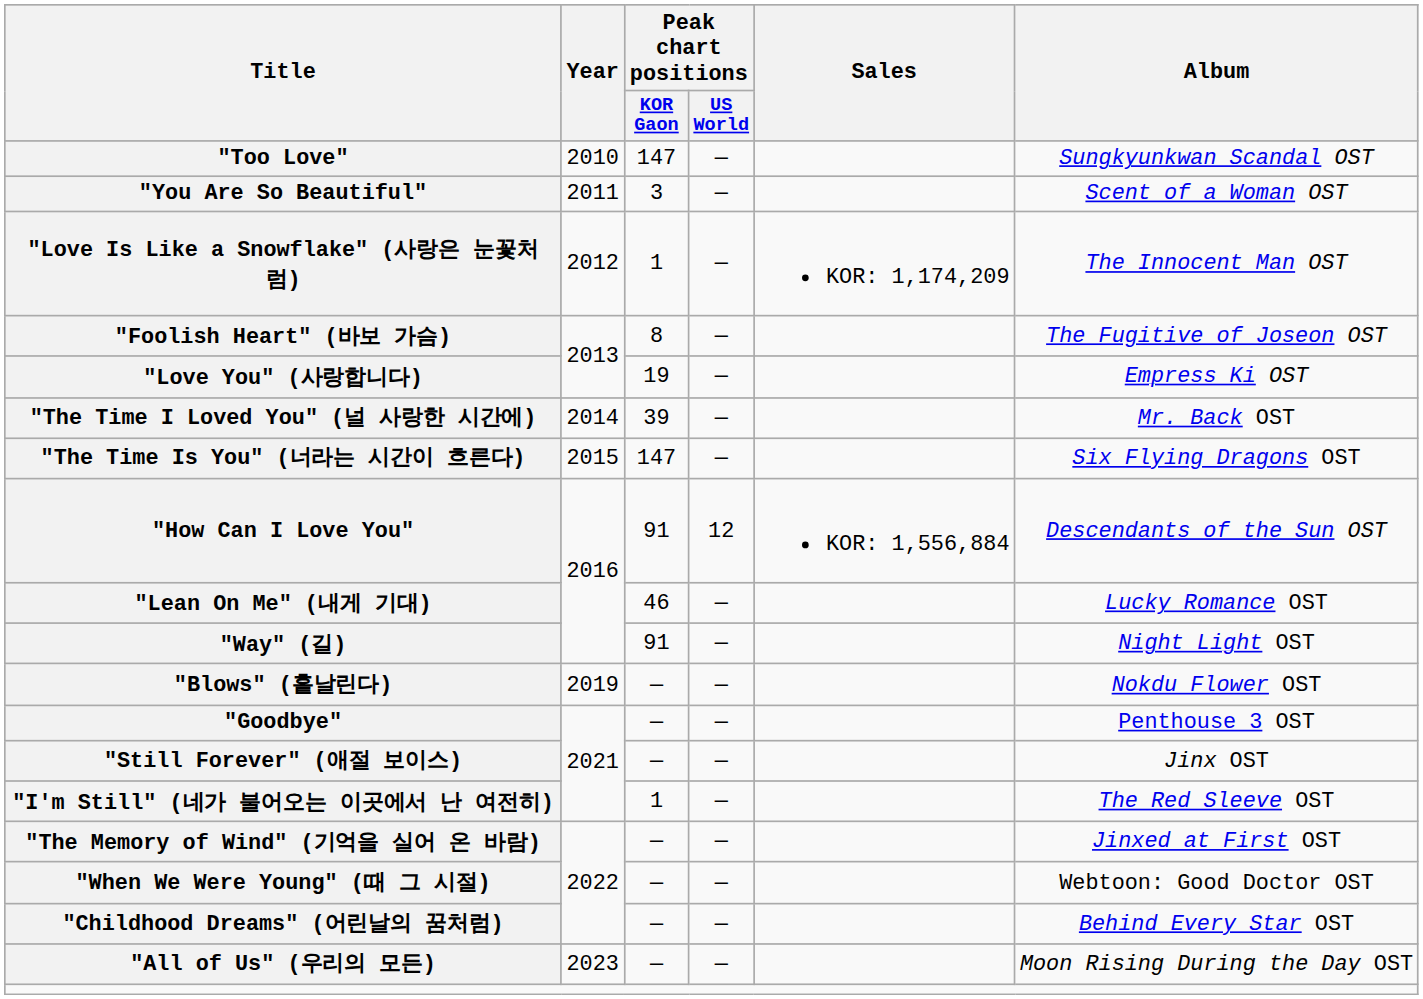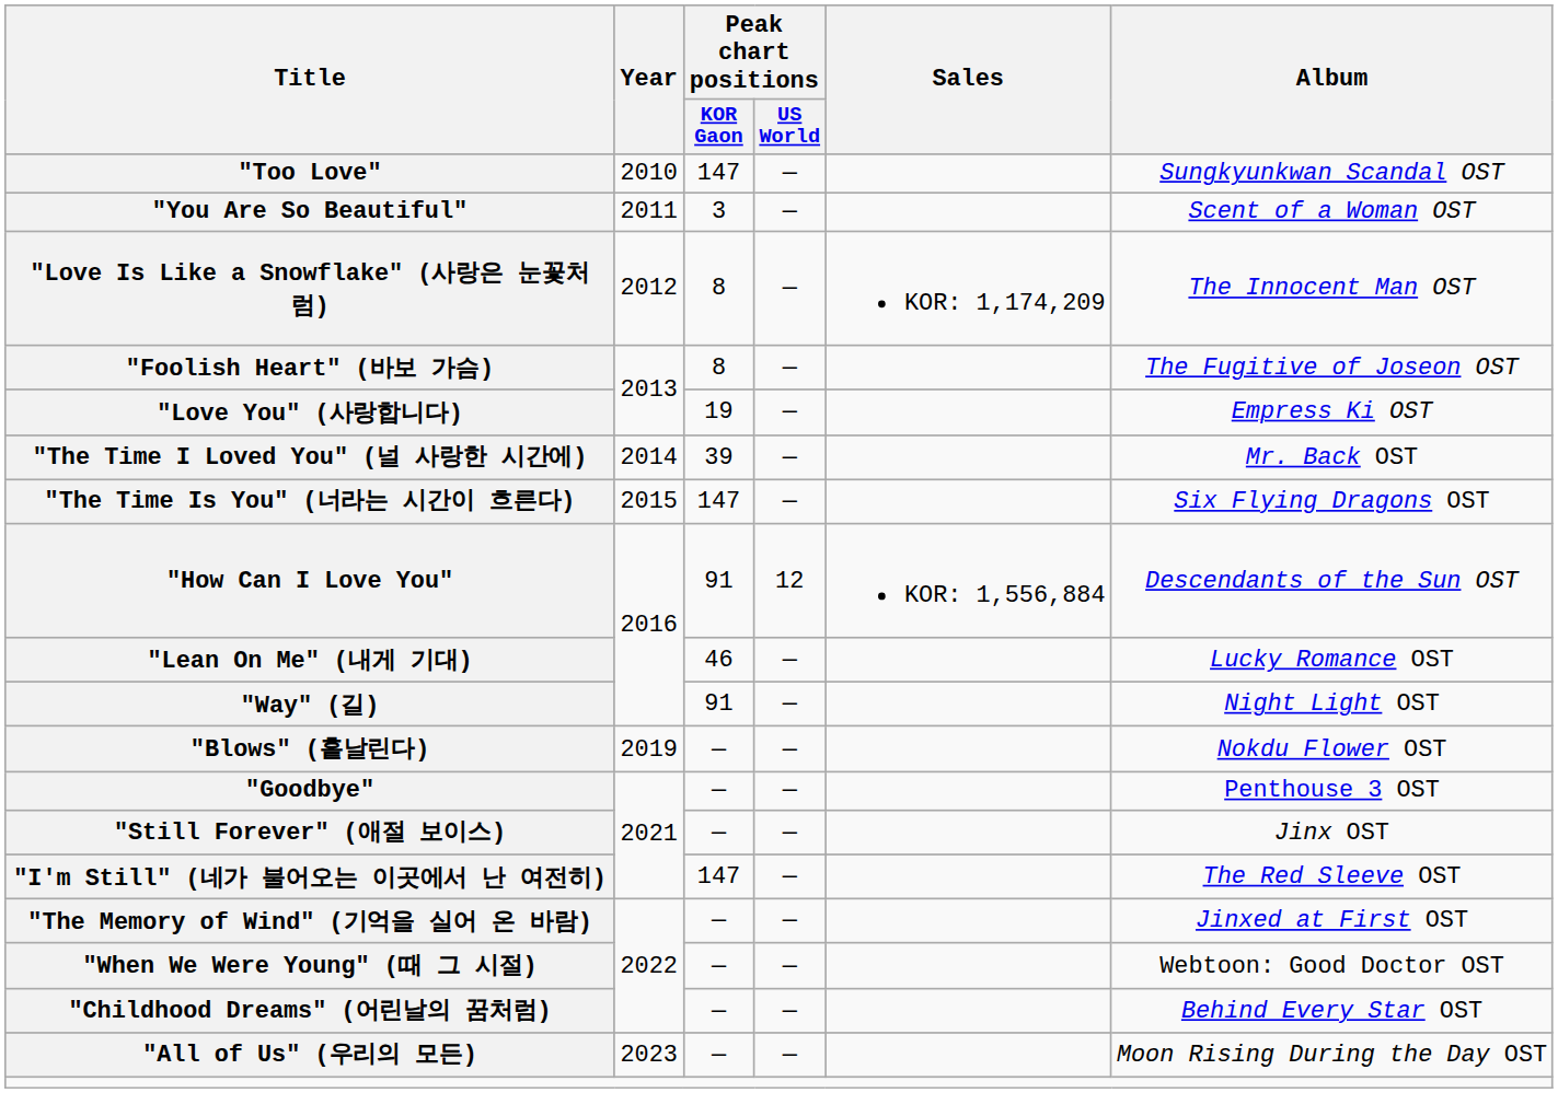 <table class="wikitable plainrowheaders" style="text-align:center;">
 <tr>
 <th scope="col" rowspan="2" style="width:25em;">Title</th>
 <th scope="col" rowspan="2">Year</th>
 <th colspan="2" scope="col">Peak chart positions</th>
 <th scope="col" rowspan="2">Sales</th>
 <th scope="col" rowspan="2">Album</th>
 </tr>
 <tr>
 <th scope="col" style="width:3em;font-size:85%;"><a href='#'>KOR<br>Gaon</a><br></th>
 <th scope="col" style="width:3em;font-size:85%;"><a href='#'>US<br>World</a><br></th>
 </tr>
 <tr>
 <th scope="row">"Too Love"</th>
 <td>2010</td>
 <td>147</td>
 <td>—</td>
 <td></td>
 <td><em><a href='#'>Sungkyunkwan Scandal</a> OST</em></td>
 </tr>
 <tr>
 <th scope="row">"You Are So Beautiful"</th>
 <td>2011</td>
 <td>3</td>
 <td>—</td>
 <td></td>
 <td><em><a href='#'>Scent of a Woman</a> OST</em></td>
 </tr>
 <tr>
 <th scope="row">"Love Is Like a Snowflake" (사랑은 눈꽃처럼)</th>
 <td>2012</td>
-<td>1</td>
+<td>8</td>
 <td>—</td>
 <td><br><ul><li>KOR: 1,174,209</li></ul></td>
 <td><em><a href='#'>The Innocent Man</a> OST</em></td>
 </tr>
 <tr>
 <th scope="row">"Foolish Heart" (바보 가슴)</th>
 <td rowspan="2">2013</td>
 <td>8</td>
 <td>—</td>
 <td></td>
 <td><em><a href='#'>The Fugitive of Joseon</a> OST</em></td>
 </tr>
 <tr>
 <th scope="row">"Love You" (사랑합니다)</th>
 <td>19</td>
 <td>—</td>
 <td></td>
 <td><em><a href='#'>Empress Ki</a> OST</em></td>
 </tr>
 <tr>
 <th scope="row">"The Time I Loved You" (널 사랑한 시간에)</th>
 <td>2014</td>
 <td>39</td>
 <td>—</td>
 <td></td>
 <td><em><a href='#'>Mr. Back</a></em> OST</td>
 </tr>
 <tr>
 <th scope="row">"The Time Is You" (너라는 시간이 흐른다)</th>
 <td>2015</td>
 <td>147</td>
 <td>—</td>
 <td></td>
 <td><em><a href='#'>Six Flying Dragons</a></em> OST</td>
 </tr>
 <tr>
 <th scope="row">"How Can I Love You"</th>
 <td rowspan="3">2016</td>
 <td>91</td>
 <td>12</td>
 <td><br><ul><li>KOR: 1,556,884</li></ul></td>
 <td><em><a href='#'>Descendants of the Sun</a> OST</em></td>
 </tr>
 <tr>
 <th scope="row">"Lean On Me" (내게 기대)</th>
 <td>46</td>
 <td>—</td>
 <td></td>
 <td><em><a href='#'>Lucky Romance</a></em> OST</td>
 </tr>
 <tr>
 <th scope="row">"Way" (길)</th>
 <td>91</td>
 <td>—</td>
 <td></td>
 <td><em><a href='#'>Night Light</a></em> OST</td>
 </tr>
 <tr>
 <th scope="row">"Blows" (흩날린다)</th>
 <td>2019</td>
 <td>—</td>
 <td>—</td>
 <td></td>
 <td><em><a href='#'>Nokdu Flower</a></em> OST</td>
 </tr>
 <tr>
 <th scope="row">"Goodbye"</th>
 <td rowspan="3">2021</td>
 <td>—</td>
 <td>—</td>
 <td></td>
 <td><a href='#'>Penthouse 3</a> OST</td>
 </tr>
 <tr>
 <th scope="row">"Still Forever" (애절 보이스)</th>
 <td>—</td>
 <td>—</td>
 <td></td>
 <td><em>Jinx</em> OST</td>
 </tr>
 <tr>
 <th scope="row">"I'm Still" (네가 불어오는 이곳에서 난 여전히)</th>
-<td>1</td>
+<td>147</td>
 <td>—</td>
 <td></td>
 <td><em><a href='#'>The Red Sleeve</a></em> OST</td>
 </tr>
 <tr>
 <th scope="row">"The Memory of Wind" (기억을 실어 온 바람)</th>
 <td rowspan="3">2022</td>
 <td>—</td>
 <td>—</td>
 <td></td>
 <td><em><a href='#'>Jinxed at First</a></em> OST</td>
 </tr>
 <tr>
 <th scope="row">"When We Were Young" (때 그 시절)</th>
 <td>—</td>
 <td>—</td>
 <td></td>
 <td>Webtoon: Good Doctor OST</td>
 </tr>
 <tr>
 <th scope="row">"Childhood Dreams" (어린날의 꿈처럼)</th>
 <td>—</td>
 <td>—</td>
 <td></td>
 <td><em><a href='#'>Behind Every Star</a></em> OST</td>
 </tr>
 <tr>
 <th scope="row">"All of Us" (우리의 모든)</th>
 <td>2023</td>
 <td>—</td>
 <td>—</td>
 <td></td>
 <td><em>Moon Rising During the Day</em> OST</td>
 </tr>
 <tr>
 <td colspan="6"></td>
 </tr>
 </table>
